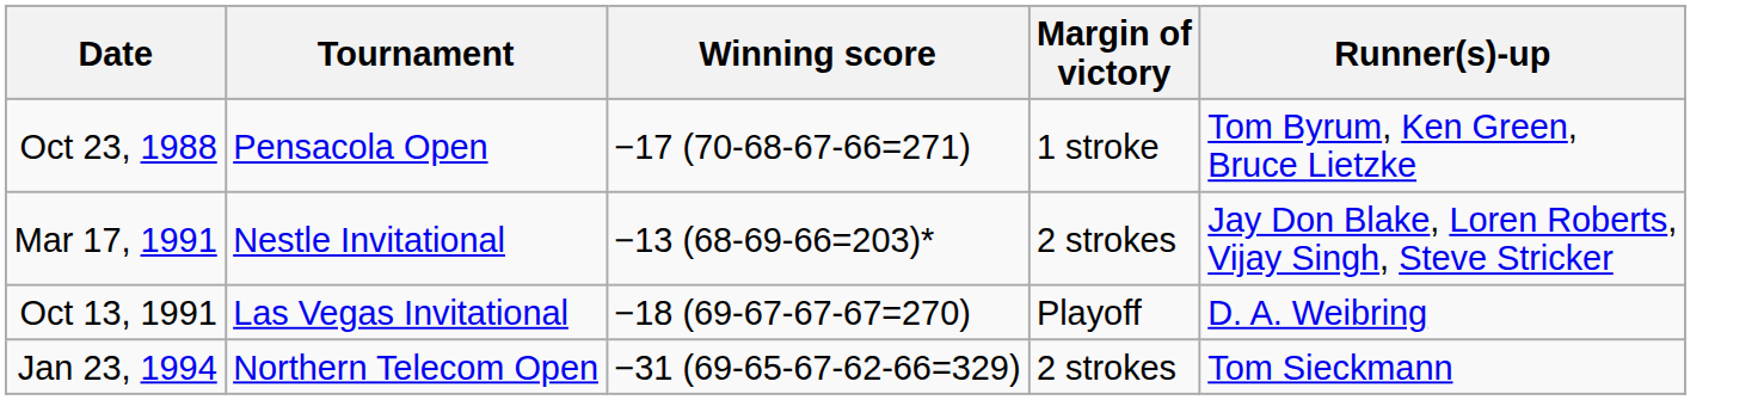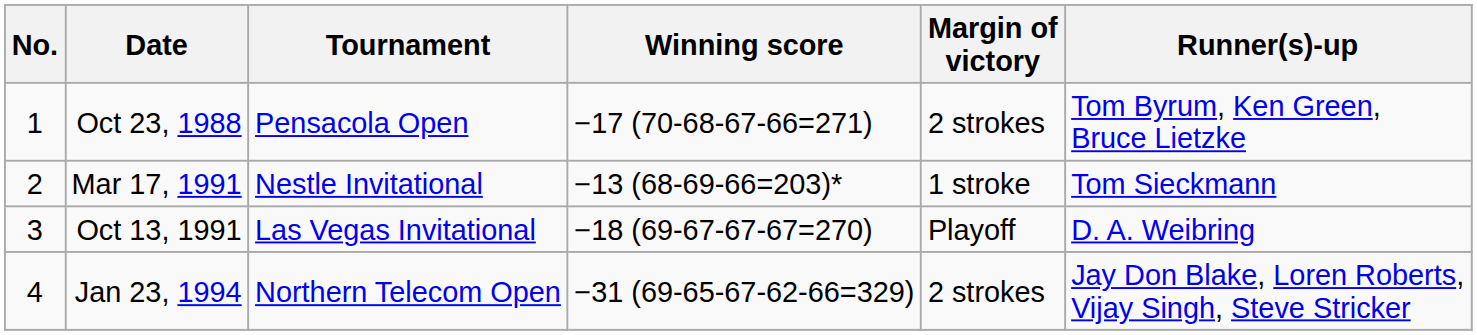 <table class="wikitable" style="font-size:95%;">
 <tr>
+<th>No.</th>
 <th>Date</th>
 <th>Tournament</th>
 <th>Winning score</th>
 <th>Margin of<br>victory</th>
 <th>Runner(s)-up</th>
 </tr>
 <tr>
+<td align=center>1</td>
 <td align=right>Oct 23, <a href='#'>1988</a></td>
 <td><a href='#'>Pensacola Open</a></td>
 <td>−17 (70-68-67-66=271)</td>
-<td>1 stroke</td>
+<td>2 strokes</td>
 <td> <a href='#'>Tom Byrum</a>,  <a href='#'>Ken Green</a>,<br> <a href='#'>Bruce Lietzke</a></td>
 </tr>
 <tr>
+<td align=center>2</td>
 <td align=right>Mar 17, <a href='#'>1991</a></td>
 <td><a href='#'>Nestle Invitational</a></td>
 <td>−13 (68-69-66=203)*</td>
-<td>2 strokes</td>
-<td> <a href='#'>Jay Don Blake</a>,  <a href='#'>Loren Roberts</a>,<br> <a href='#'>Vijay Singh</a>,  <a href='#'>Steve Stricker</a></td>
+<td>1 stroke</td>
+<td> <a href='#'>Tom Sieckmann</a></td>
 </tr>
 <tr>
+<td align=center>3</td>
 <td align=right>Oct 13, 1991</td>
 <td><a href='#'>Las Vegas Invitational</a></td>
 <td>−18 (69-67-67-67=270)</td>
 <td>Playoff</td>
 <td> <a href='#'>D. A. Weibring</a></td>
 </tr>
 <tr>
+<td align=center>4</td>
 <td align=right>Jan 23, <a href='#'>1994</a></td>
 <td><a href='#'>Northern Telecom Open</a></td>
 <td>−31 (69-65-67-62-66=329)</td>
 <td>2 strokes</td>
-<td> <a href='#'>Tom Sieckmann</a></td>
+<td> <a href='#'>Jay Don Blake</a>,  <a href='#'>Loren Roberts</a>,<br> <a href='#'>Vijay Singh</a>,  <a href='#'>Steve Stricker</a></td>
 </tr>
 </table>
